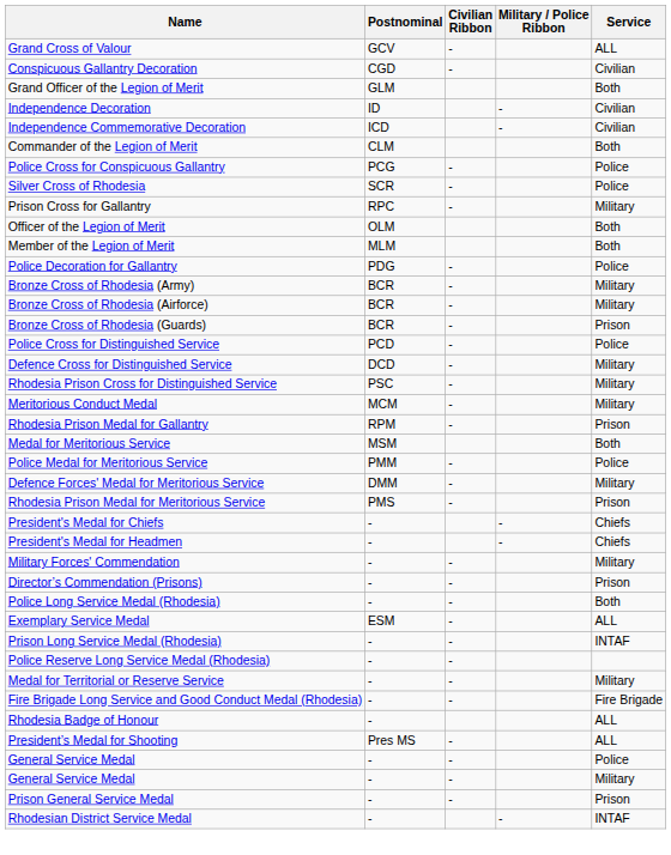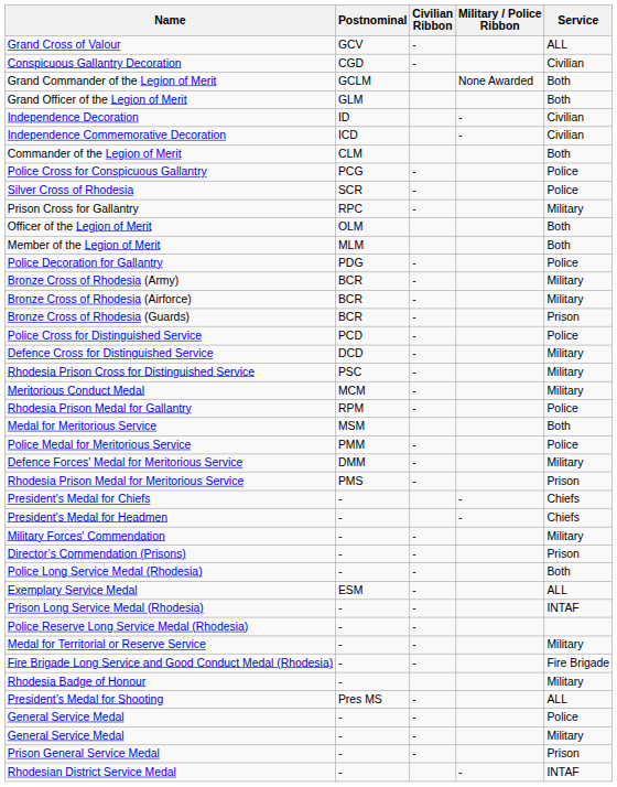 <table class="wikitable sortable defaultcenter col1left">
 <tr>
 <th>Name</th>
 <th>Postnominal</th>
 <th>Civilian<br>Ribbon</th>
 <th>Military / Police<br>Ribbon</th>
 <th>Service</th>
 </tr>
 <tr>
 <td><a href='#'>Grand Cross of Valour</a></td>
 <td>GCV</td>
 <td>-</td>
 <td></td>
 <td>ALL</td>
 </tr>
 <tr>
 <td><a href='#'>Conspicuous Gallantry Decoration</a></td>
 <td>CGD</td>
 <td>-</td>
 <td></td>
 <td>Civilian</td>
+</tr>
+<tr>
+<td>Grand Commander of the <a href='#'>Legion of Merit</a></td>
+<td>GCLM</td>
+<td></td>
+<td>None Awarded</td>
+<td>Both</td>
 </tr>
 <tr>
 <td>Grand Officer of the <a href='#'>Legion of Merit</a></td>
 <td>GLM</td>
 <td></td>
 <td></td>
 <td>Both</td>
 </tr>
 <tr>
 <td><a href='#'>Independence Decoration</a></td>
 <td>ID</td>
 <td></td>
 <td>-</td>
 <td>Civilian</td>
 </tr>
 <tr>
 <td><a href='#'>Independence Commemorative Decoration</a></td>
 <td>ICD</td>
 <td></td>
 <td>-</td>
 <td>Civilian</td>
 </tr>
 <tr>
 <td>Commander of the <a href='#'>Legion of Merit</a></td>
 <td>CLM</td>
 <td></td>
 <td></td>
 <td>Both</td>
 </tr>
 <tr>
 <td><a href='#'>Police Cross for Conspicuous Gallantry</a></td>
 <td>PCG</td>
 <td>-</td>
 <td></td>
 <td>Police</td>
 </tr>
 <tr>
 <td><a href='#'>Silver Cross of Rhodesia</a></td>
 <td>SCR</td>
 <td>-</td>
 <td></td>
 <td>Police</td>
 </tr>
 <tr>
 <td>Prison Cross for Gallantry</td>
 <td>RPC</td>
 <td>-</td>
 <td></td>
 <td>Military</td>
 </tr>
 <tr>
 <td>Officer of the <a href='#'>Legion of Merit</a></td>
 <td>OLM</td>
 <td></td>
 <td></td>
 <td>Both</td>
 </tr>
 <tr>
 <td>Member of the <a href='#'>Legion of Merit</a></td>
 <td>MLM</td>
 <td></td>
 <td></td>
 <td>Both</td>
 </tr>
 <tr>
 <td><a href='#'>Police Decoration for Gallantry</a></td>
 <td>PDG</td>
 <td>-</td>
 <td></td>
 <td>Police</td>
 </tr>
 <tr>
 <td><a href='#'>Bronze Cross of Rhodesia</a> (Army)</td>
 <td>BCR</td>
 <td>-</td>
 <td></td>
 <td>Military</td>
 </tr>
 <tr>
 <td><a href='#'>Bronze Cross of Rhodesia</a> (Airforce)</td>
 <td>BCR</td>
 <td>-</td>
 <td></td>
 <td>Military</td>
 </tr>
 <tr>
 <td><a href='#'>Bronze Cross of Rhodesia</a> (Guards)</td>
 <td>BCR</td>
 <td>-</td>
 <td></td>
 <td>Prison</td>
 </tr>
 <tr>
 <td><a href='#'>Police Cross for Distinguished Service</a></td>
 <td>PCD</td>
 <td>-</td>
 <td></td>
 <td>Police</td>
 </tr>
 <tr>
 <td><a href='#'>Defence Cross for Distinguished Service</a></td>
 <td>DCD</td>
 <td>-</td>
 <td></td>
 <td>Military</td>
 </tr>
 <tr>
 <td><a href='#'>Rhodesia Prison Cross for Distinguished Service</a></td>
 <td>PSC</td>
 <td>-</td>
 <td></td>
 <td>Military</td>
 </tr>
 <tr>
 <td><a href='#'>Meritorious Conduct Medal</a></td>
 <td>MCM</td>
 <td>-</td>
 <td></td>
 <td>Military</td>
 </tr>
 <tr>
 <td><a href='#'>Rhodesia Prison Medal for Gallantry</a></td>
 <td>RPM</td>
 <td>-</td>
 <td></td>
-<td>Prison</td>
+<td>Police</td>
 </tr>
 <tr>
 <td><a href='#'>Medal for Meritorious Service</a></td>
 <td>MSM</td>
 <td></td>
 <td></td>
 <td>Both</td>
 </tr>
 <tr>
 <td><a href='#'>Police Medal for Meritorious Service</a></td>
 <td>PMM</td>
 <td>-</td>
 <td></td>
 <td>Police</td>
 </tr>
 <tr>
 <td><a href='#'>Defence Forces' Medal for Meritorious Service</a></td>
 <td>DMM</td>
 <td>-</td>
 <td></td>
 <td>Military</td>
 </tr>
 <tr>
 <td><a href='#'>Rhodesia Prison Medal for Meritorious Service</a></td>
 <td>PMS</td>
 <td>-</td>
 <td></td>
 <td>Prison</td>
 </tr>
 <tr>
 <td><a href='#'>President's Medal for Chiefs</a></td>
 <td>-</td>
 <td></td>
 <td>-</td>
 <td>Chiefs</td>
 </tr>
 <tr>
 <td><a href='#'>President's Medal for Headmen</a></td>
 <td>-</td>
 <td></td>
 <td>-</td>
 <td>Chiefs</td>
 </tr>
 <tr>
 <td><a href='#'>Military Forces' Commendation</a></td>
 <td>-</td>
 <td>-</td>
 <td></td>
 <td>Military</td>
 </tr>
 <tr>
 <td><a href='#'>Director’s Commendation (Prisons)</a></td>
 <td>-</td>
 <td>-</td>
 <td></td>
 <td>Prison</td>
 </tr>
 <tr>
 <td><a href='#'>Police Long Service Medal (Rhodesia)</a></td>
 <td>-</td>
 <td>-</td>
 <td></td>
 <td>Both</td>
 </tr>
 <tr>
 <td><a href='#'>Exemplary Service Medal</a></td>
 <td>ESM</td>
 <td>-</td>
 <td></td>
 <td>ALL</td>
 </tr>
 <tr>
 <td><a href='#'>Prison Long Service Medal (Rhodesia)</a></td>
 <td>-</td>
 <td>-</td>
 <td></td>
 <td>INTAF</td>
 </tr>
 <tr>
 <td><a href='#'>Police Reserve Long Service Medal (Rhodesia)</a></td>
 <td>-</td>
 <td>-</td>
 <td></td>
 </tr>
 <tr>
 <td><a href='#'>Medal for Territorial or Reserve Service</a></td>
 <td>-</td>
 <td>-</td>
 <td></td>
 <td>Military</td>
 </tr>
 <tr>
 <td><a href='#'>Fire Brigade Long Service and Good Conduct Medal (Rhodesia)</a></td>
 <td>-</td>
 <td>-</td>
 <td></td>
 <td>Fire Brigade</td>
 </tr>
 <tr>
 <td><a href='#'>Rhodesia Badge of Honour</a></td>
 <td>-</td>
 <td></td>
 <td></td>
-<td>ALL</td>
+<td>Military</td>
 </tr>
 <tr>
 <td><a href='#'>President’s Medal for Shooting</a></td>
 <td>Pres MS</td>
 <td>-</td>
 <td></td>
 <td>ALL</td>
 </tr>
 <tr>
 <td><a href='#'>General Service Medal</a></td>
 <td>-</td>
 <td>-</td>
 <td></td>
 <td>Police</td>
 </tr>
 <tr>
 <td><a href='#'>General Service Medal</a></td>
 <td>-</td>
 <td>-</td>
 <td></td>
 <td>Military</td>
 </tr>
 <tr>
 <td><a href='#'>Prison General Service Medal</a></td>
 <td>-</td>
 <td>-</td>
 <td></td>
 <td>Prison</td>
 </tr>
 <tr>
 <td><a href='#'>Rhodesian District Service Medal</a></td>
 <td>-</td>
 <td></td>
 <td>-</td>
 <td>INTAF</td>
 </tr>
 </table>
